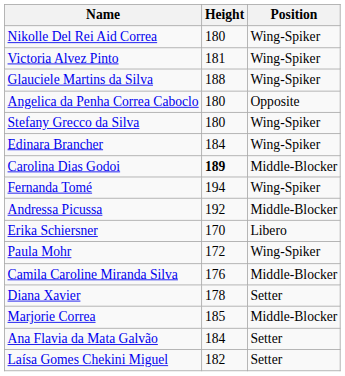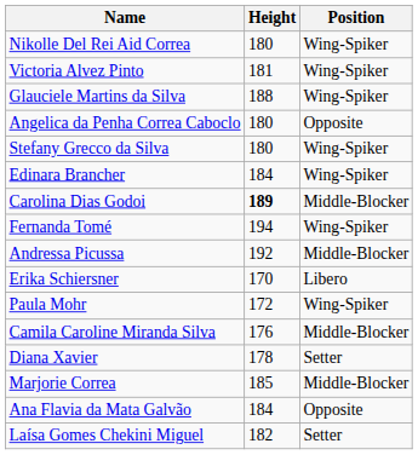 <table class="wikitable">
 <tr>
 <th>Name</th>
 <th>Height</th>
 <th>Position</th>
 </tr>
 <tr>
 <td><a href='#'>Nikolle Del Rei Aid Correa</a></td>
 <td>180</td>
 <td>Wing-Spiker</td>
 </tr>
 <tr>
 <td><a href='#'>Victoria Alvez Pinto</a></td>
 <td>181</td>
 <td>Wing-Spiker</td>
 </tr>
 <tr>
 <td><a href='#'>Glauciele Martins da Silva</a></td>
 <td>188</td>
 <td>Wing-Spiker</td>
 </tr>
 <tr>
 <td><a href='#'>Angelica da Penha Correa Caboclo</a></td>
 <td>180</td>
 <td>Opposite</td>
 </tr>
 <tr>
 <td><a href='#'>Stefany Grecco da Silva</a></td>
 <td>180</td>
 <td>Wing-Spiker</td>
 </tr>
 <tr>
 <td><a href='#'>Edinara Brancher</a></td>
 <td>184</td>
 <td>Wing-Spiker</td>
 </tr>
 <tr>
 <td><a href='#'>Carolina Dias Godoi</a></td>
 <td><strong>189</strong></td>
 <td>Middle-Blocker</td>
 </tr>
 <tr>
 <td><a href='#'>Fernanda Tomé</a></td>
 <td>194</td>
 <td>Wing-Spiker</td>
 </tr>
 <tr>
 <td><a href='#'>Andressa Picussa</a></td>
 <td>192</td>
 <td>Middle-Blocker</td>
 </tr>
 <tr>
 <td><a href='#'>Erika Schiersner</a></td>
 <td>170</td>
 <td>Libero</td>
 </tr>
 <tr>
 <td><a href='#'>Paula Mohr</a></td>
 <td>172</td>
 <td>Wing-Spiker</td>
 </tr>
 <tr>
 <td><a href='#'>Camila Caroline Miranda Silva</a></td>
 <td>176</td>
 <td>Middle-Blocker</td>
 </tr>
 <tr>
 <td><a href='#'>Diana Xavier</a></td>
 <td>178</td>
 <td>Setter</td>
 </tr>
 <tr>
 <td><a href='#'>Marjorie Correa</a></td>
 <td>185</td>
 <td>Middle-Blocker</td>
 </tr>
 <tr>
 <td><a href='#'>Ana Flavia da Mata Galvão</a></td>
 <td>184</td>
-<td>Setter</td>
+<td>Opposite</td>
 </tr>
 <tr>
 <td><a href='#'>Laísa Gomes Chekini Miguel</a></td>
 <td>182</td>
 <td>Setter</td>
 </tr>
 </table>
